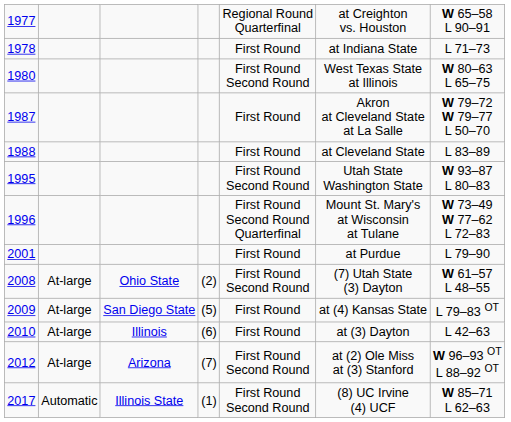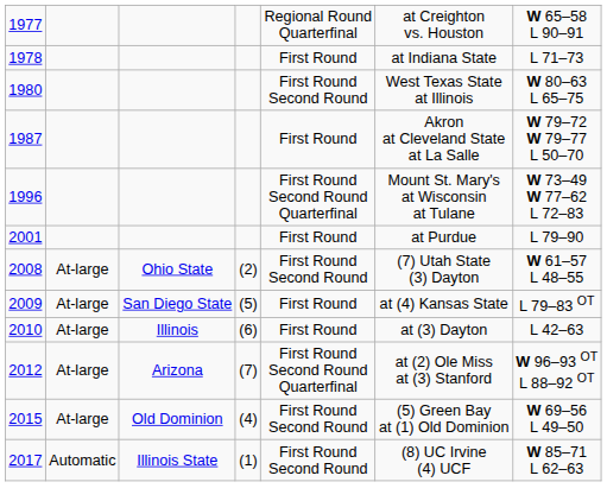 <table class="wikitable">
 <tr align="center">
 <td><a href='#'>1977</a></td>
 <td></td>
 <td></td>
 <td></td>
 <td>Regional Round<br>Quarterfinal</td>
 <td>at Creighton<br>vs. Houston</td>
 <td><strong>W</strong> 65–58<br>L 90–91</td>
 </tr>
 <tr align="center">
 <td><a href='#'>1978</a></td>
 <td></td>
 <td></td>
 <td></td>
 <td>First Round</td>
 <td>at Indiana State</td>
 <td>L 71–73</td>
 </tr>
 <tr align="center">
 <td><a href='#'>1980</a></td>
 <td></td>
 <td></td>
 <td></td>
 <td>First Round<br>Second Round</td>
 <td>West Texas State<br>at Illinois</td>
 <td><strong>W</strong> 80–63<br>L 65–75</td>
 </tr>
 <tr align="center">
 <td><a href='#'>1987</a></td>
 <td></td>
 <td></td>
 <td></td>
 <td>First Round</td>
 <td>Akron<br>at Cleveland State<br>at La Salle</td>
 <td><strong>W</strong> 79–72<br><strong>W</strong> 79–77<br>L 50–70</td>
-</tr>
-<tr align="center">
-<td><a href='#'>1988</a></td>
-<td></td>
-<td></td>
-<td></td>
-<td>First Round</td>
-<td>at Cleveland State</td>
-<td>L 83–89</td>
-</tr>
-<tr align="center">
-<td><a href='#'>1995</a></td>
-<td></td>
-<td></td>
-<td></td>
-<td>First Round<br>Second Round</td>
-<td>Utah State<br>Washington State</td>
-<td><strong>W</strong> 93–87<br>L 80–83</td>
 </tr>
 <tr align="center">
 <td><a href='#'>1996</a></td>
 <td></td>
 <td></td>
 <td></td>
 <td>First Round<br>Second Round<br>Quarterfinal</td>
 <td>Mount St. Mary's<br>at Wisconsin<br>at Tulane</td>
 <td><strong>W</strong> 73–49<br><strong>W</strong> 77–62<br>L 72–83</td>
 </tr>
 <tr align="center">
 <td><a href='#'>2001</a></td>
 <td></td>
 <td></td>
 <td></td>
 <td>First Round</td>
 <td>at Purdue</td>
 <td>L 79–90</td>
 </tr>
 <tr align="center">
 <td><a href='#'>2008</a></td>
 <td>At-large</td>
 <td><a href='#'>Ohio State</a></td>
 <td>(2)</td>
 <td>First Round<br>Second Round</td>
 <td>(7) Utah State<br>(3) Dayton</td>
 <td><strong>W</strong> 61–57<br>L 48–55</td>
 </tr>
 <tr align="center">
 <td><a href='#'>2009</a></td>
 <td>At-large</td>
 <td><a href='#'>San Diego State</a></td>
 <td>(5)</td>
 <td>First Round</td>
 <td>at (4) Kansas State</td>
 <td>L 79–83 <sup>OT</sup></td>
 </tr>
 <tr align="center">
 <td><a href='#'>2010</a></td>
 <td>At-large</td>
 <td><a href='#'>Illinois</a></td>
 <td>(6)</td>
 <td>First Round</td>
 <td>at (3) Dayton</td>
 <td>L 42–63</td>
 </tr>
 <tr align="center">
 <td><a href='#'>2012</a></td>
 <td>At-large</td>
 <td><a href='#'>Arizona</a></td>
 <td>(7)</td>
-<td>First Round<br>Second Round</td>
+<td>First Round<br>Second Round<br>Quarterfinal</td>
 <td>at (2) Ole Miss<br>at (3) Stanford</td>
 <td><strong>W</strong> 96–93 <sup>OT</sup><br>L 88–92 <sup>OT</sup></td>
+</tr>
+<tr align="center">
+<td><a href='#'>2015</a></td>
+<td>At-large</td>
+<td><a href='#'>Old Dominion</a></td>
+<td>(4)</td>
+<td>First Round<br>Second Round</td>
+<td>(5) Green Bay<br>at (1) Old Dominion</td>
+<td><strong>W</strong> 69–56<br>L 49–50</td>
 </tr>
 <tr align="center">
 <td><a href='#'>2017</a></td>
 <td>Automatic</td>
 <td><a href='#'>Illinois State</a></td>
 <td>(1)</td>
 <td>First Round<br>Second Round</td>
 <td>(8) UC Irvine<br>(4) UCF</td>
 <td><strong>W</strong> 85–71<br>L 62–63</td>
 </tr>
 </table>
